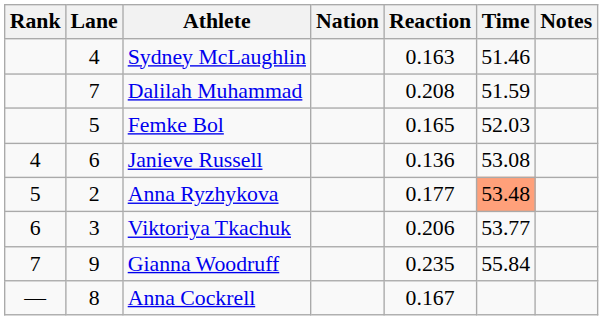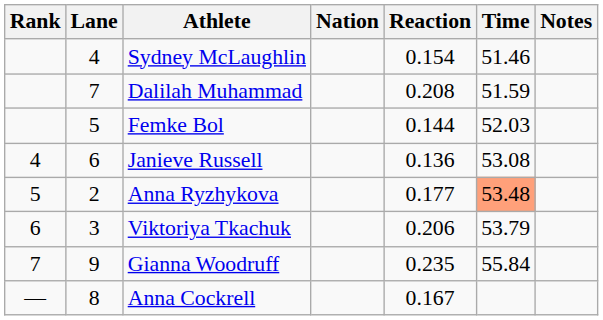 <table class="wikitable sortable" style="text-align:center">
 <tr>
 <th>Rank</th>
 <th>Lane</th>
 <th>Athlete</th>
 <th>Nation</th>
 <th>Reaction</th>
 <th>Time</th>
 <th>Notes</th>
 </tr>
 <tr>
 <td></td>
 <td>4</td>
 <td align="left"><a href='#'>Sydney McLaughlin</a></td>
 <td align="left"></td>
-<td>0.163</td>
+<td>0.154</td>
 <td>51.46</td>
 <td></td>
 </tr>
 <tr>
 <td></td>
 <td>7</td>
 <td align="left"><a href='#'>Dalilah Muhammad</a></td>
 <td align="left"></td>
 <td>0.208</td>
 <td>51.59</td>
 <td></td>
 </tr>
 <tr>
 <td></td>
 <td>5</td>
 <td align="left"><a href='#'>Femke Bol</a></td>
 <td align="left"></td>
-<td>0.165</td>
+<td>0.144</td>
 <td>52.03</td>
 <td></td>
 </tr>
 <tr>
 <td>4</td>
 <td>6</td>
 <td align="left"><a href='#'>Janieve Russell</a></td>
 <td align="left"></td>
 <td>0.136</td>
 <td>53.08</td>
 <td></td>
 </tr>
 <tr>
 <td>5</td>
 <td>2</td>
 <td align="left"><a href='#'>Anna Ryzhykova</a></td>
 <td align="left"></td>
 <td>0.177</td>
 <td style="background: lightsalmon;">53.48</td>
 <td></td>
 </tr>
 <tr>
 <td>6</td>
 <td>3</td>
 <td align="left"><a href='#'>Viktoriya Tkachuk</a></td>
 <td align="left"></td>
 <td>0.206</td>
-<td>53.77</td>
+<td>53.79</td>
 <td></td>
 </tr>
 <tr>
 <td>7</td>
 <td>9</td>
 <td align="left"><a href='#'>Gianna Woodruff</a></td>
 <td align="left"></td>
 <td>0.235</td>
 <td>55.84</td>
 <td></td>
 </tr>
 <tr>
 <td>—</td>
 <td>8</td>
 <td align="left"><a href='#'>Anna Cockrell</a></td>
 <td align="left"></td>
 <td>0.167</td>
 <td></td>
 <td></td>
 </tr>
 </table>
